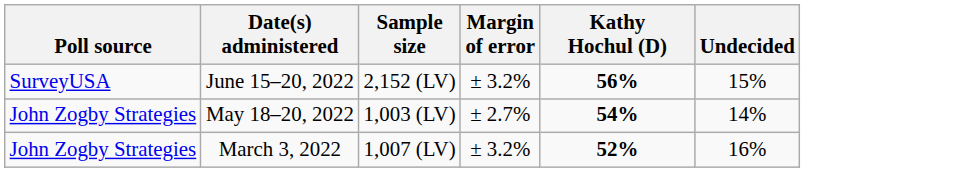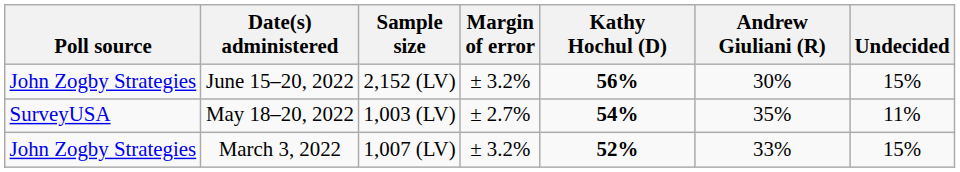 <table class="wikitable" style="font-size:90%;text-align:center;">
 <tr valign=bottom>
 <th>Poll source</th>
 <th>Date(s)<br>administered</th>
 <th>Sample<br>size</th>
 <th>Margin<br>of error</th>
 <th style="width:100px;">Kathy<br>Hochul (D)</th>
+<th style="width:100px;">Andrew<br>Giuliani (R)</th>
 <th>Undecided</th>
 </tr>
 <tr>
-<td style="text-align:left;"><a href='#'>SurveyUSA</a></td>
+<td style="text-align:left;"><a href='#'>John Zogby Strategies</a></td>
 <td>June 15–20, 2022</td>
 <td>2,152 (LV)</td>
 <td>± 3.2%</td>
 <td><strong>56%</strong></td>
+<td>30%</td>
 <td>15%</td>
 </tr>
 <tr>
-<td style="text-align:left;"><a href='#'>John Zogby Strategies</a></td>
+<td style="text-align:left;"><a href='#'>SurveyUSA</a></td>
 <td>May 18–20, 2022</td>
 <td>1,003 (LV)</td>
 <td>± 2.7%</td>
 <td><strong>54%</strong></td>
-<td>14%</td>
+<td>35%</td>
+<td>11%</td>
 </tr>
 <tr>
 <td style="text-align:left;"><a href='#'>John Zogby Strategies</a></td>
 <td>March 3, 2022</td>
 <td>1,007 (LV)</td>
 <td>± 3.2%</td>
 <td><strong>52%</strong></td>
-<td>16%</td>
+<td>33%</td>
+<td>15%</td>
 </tr>
 </table>
